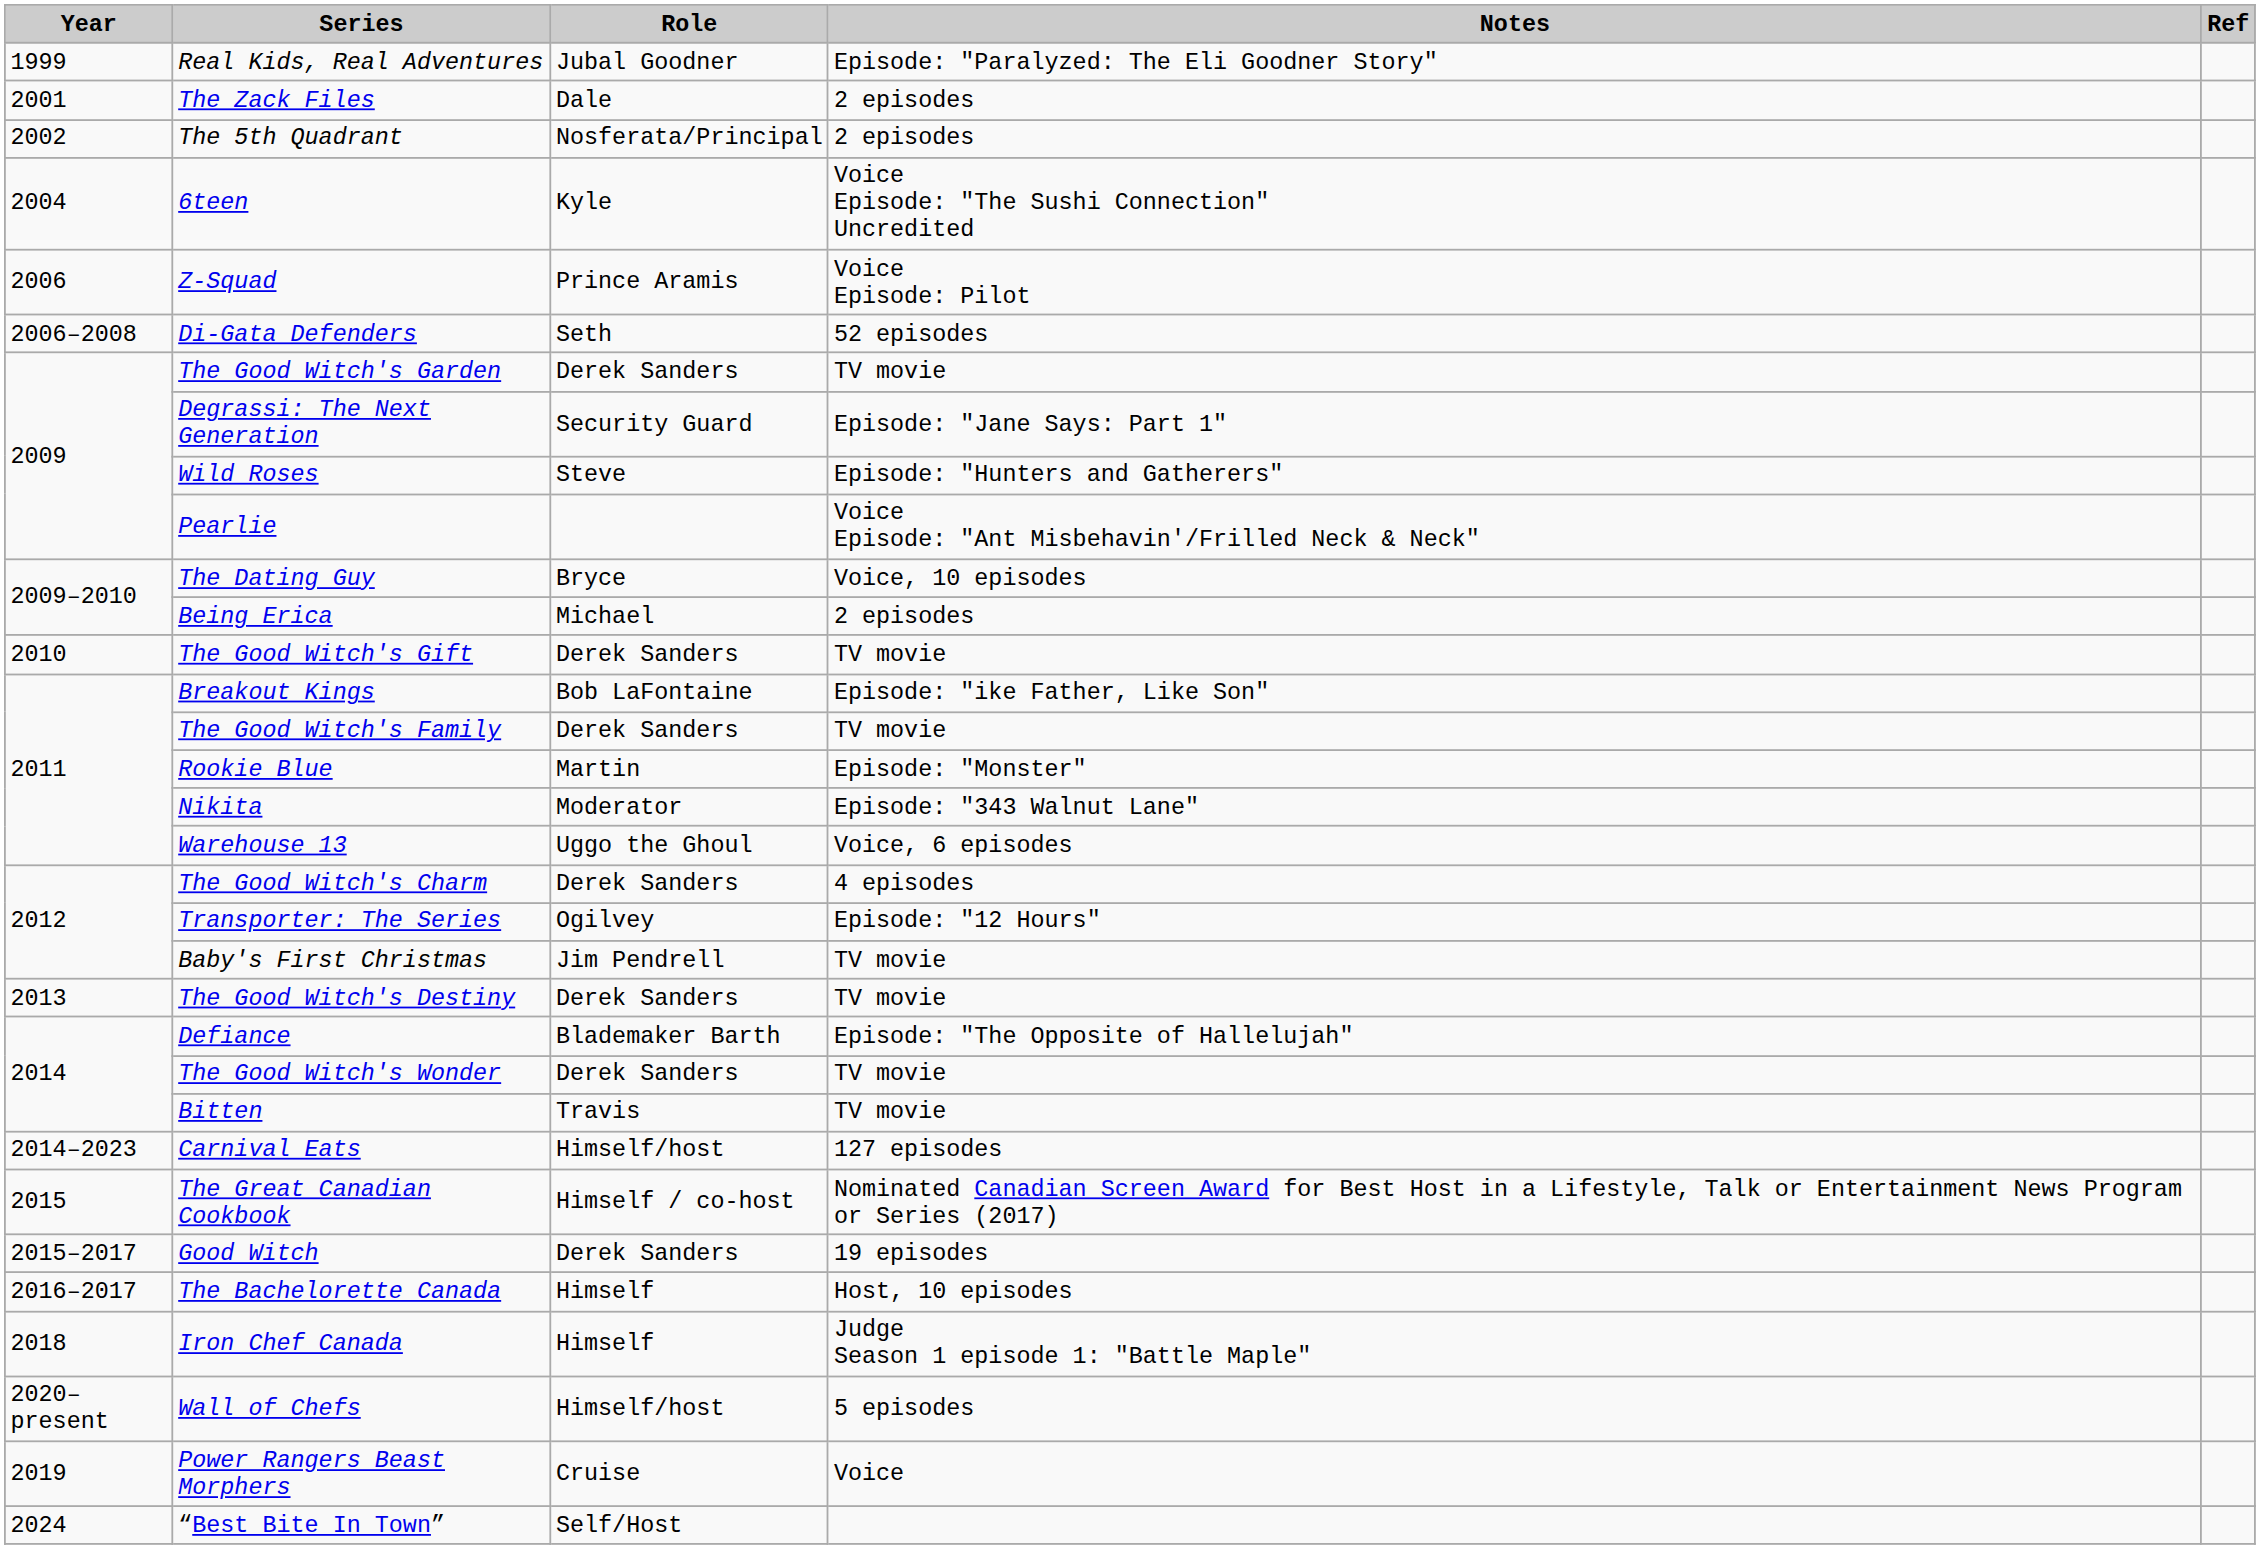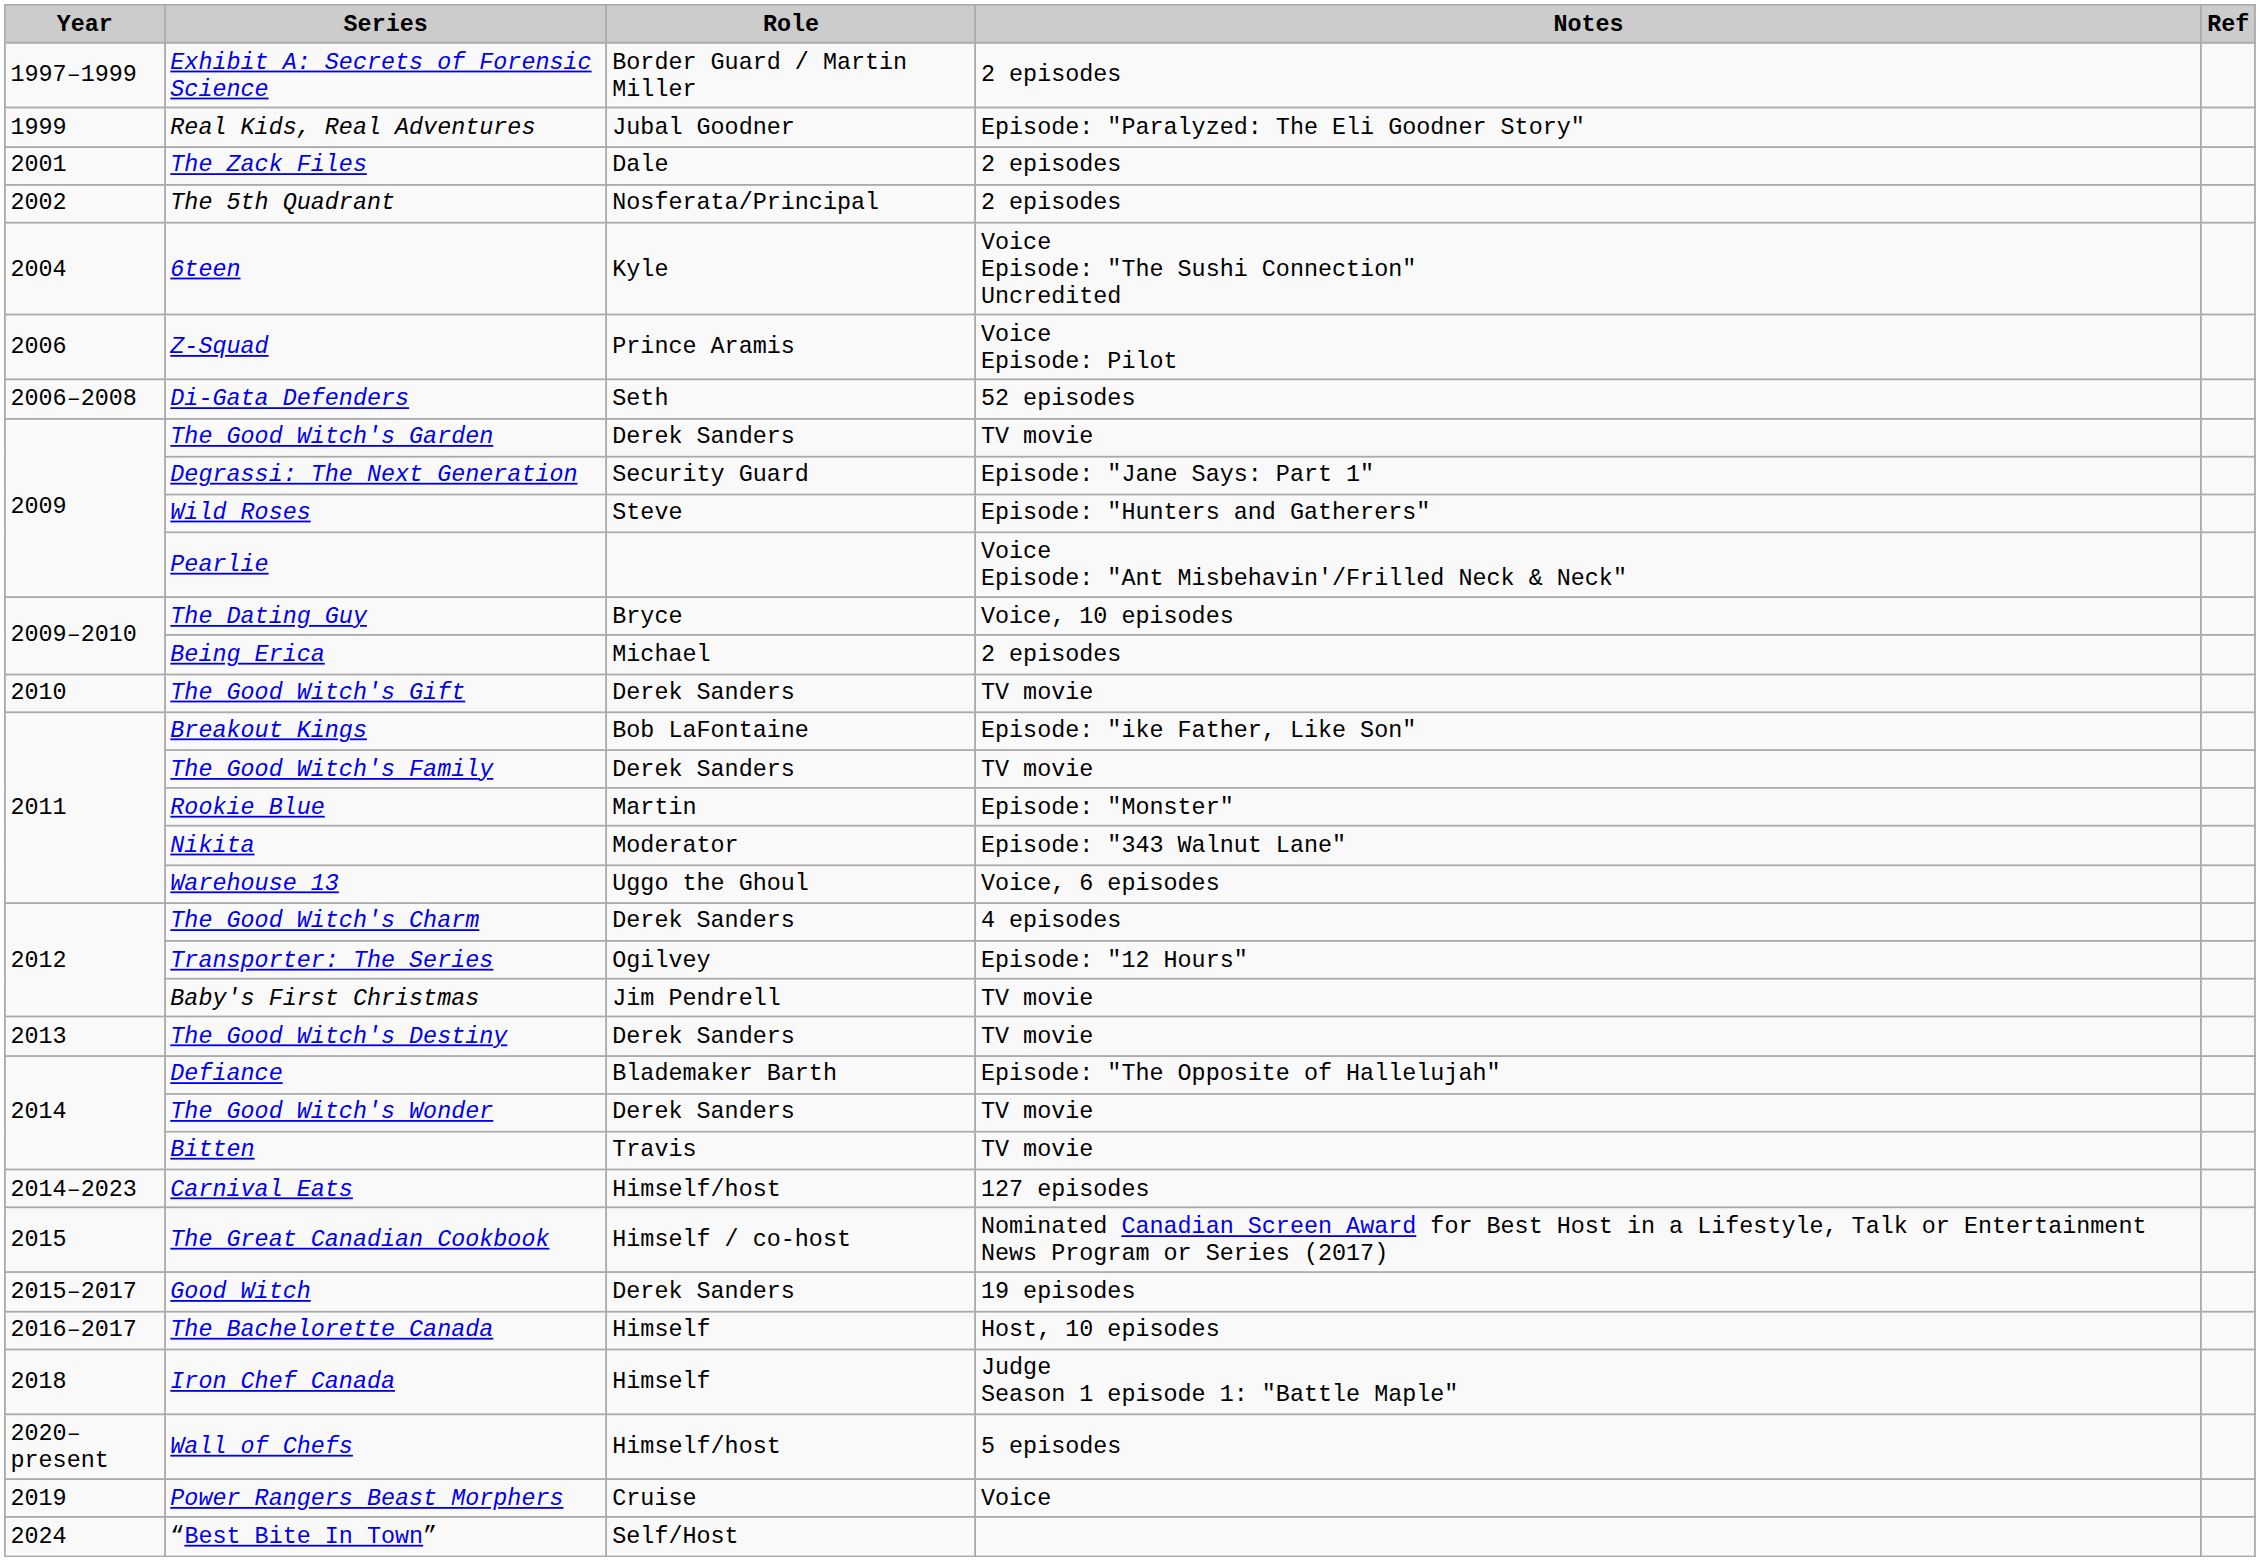 <table class="wikitable">
 <tr align="center">
 <th style="background: #CCCCCC;">Year</th>
 <th style="background: #CCCCCC;">Series</th>
 <th style="background: #CCCCCC;">Role</th>
 <th style="background: #CCCCCC;">Notes</th>
 <th style="background: #CCCCCC;">Ref</th>
+</tr>
+<tr>
+<td>1997–1999</td>
+<td><em><a href='#'>Exhibit A: Secrets of Forensic Science</a></em></td>
+<td>Border Guard / Martin Miller</td>
+<td>2 episodes</td>
+<td></td>
 </tr>
 <tr>
 <td>1999</td>
 <td><em>Real Kids, Real Adventures</em></td>
 <td>Jubal Goodner</td>
 <td>Episode: "Paralyzed: The Eli Goodner Story"</td>
 <td></td>
 </tr>
 <tr>
 <td>2001</td>
 <td><em><a href='#'>The Zack Files</a></em></td>
 <td>Dale</td>
 <td>2 episodes</td>
 <td></td>
 </tr>
 <tr>
 <td>2002</td>
 <td><em>The 5th Quadrant</em></td>
 <td>Nosferata/Principal</td>
 <td>2 episodes</td>
 <td></td>
 </tr>
 <tr>
 <td>2004</td>
 <td><em><a href='#'>6teen</a></em></td>
 <td>Kyle</td>
 <td>Voice<br> Episode: "The Sushi Connection"<br> Uncredited</td>
 <td></td>
 </tr>
 <tr>
 <td>2006</td>
 <td><em><a href='#'>Z-Squad</a></em></td>
 <td>Prince Aramis</td>
 <td>Voice<br> Episode: Pilot</td>
 <td></td>
 </tr>
 <tr>
 <td>2006–2008</td>
 <td><em><a href='#'>Di-Gata Defenders</a></em></td>
 <td>Seth</td>
 <td>52 episodes</td>
 <td></td>
 </tr>
 <tr>
 <td rowspan=4>2009</td>
 <td><em><a href='#'>The Good Witch's Garden</a></em></td>
 <td>Derek Sanders</td>
 <td>TV movie</td>
 <td></td>
 </tr>
 <tr>
 <td><em><a href='#'>Degrassi: The Next Generation</a></em></td>
 <td>Security Guard</td>
 <td>Episode: "Jane Says: Part 1"</td>
 <td></td>
 </tr>
 <tr>
 <td><em><a href='#'>Wild Roses</a></em></td>
 <td>Steve</td>
 <td>Episode: "Hunters and Gatherers"</td>
 <td></td>
 </tr>
 <tr>
 <td><em><a href='#'>Pearlie</a></em></td>
 <td></td>
 <td>Voice<br> Episode: "Ant Misbehavin'/Frilled Neck & Neck"</td>
 <td></td>
 </tr>
 <tr>
 <td rowspan=2>2009–2010</td>
 <td><em><a href='#'>The Dating Guy</a></em></td>
 <td>Bryce</td>
 <td>Voice, 10 episodes</td>
 <td></td>
 </tr>
 <tr>
 <td><em><a href='#'>Being Erica</a></em></td>
 <td>Michael</td>
 <td>2 episodes</td>
 <td></td>
 </tr>
 <tr>
 <td>2010</td>
 <td><em><a href='#'>The Good Witch's Gift</a></em></td>
 <td>Derek Sanders</td>
 <td>TV movie</td>
 <td></td>
 </tr>
 <tr>
 <td rowspan=5>2011</td>
 <td><em><a href='#'>Breakout Kings</a></em></td>
 <td>Bob LaFontaine</td>
 <td>Episode: "ike Father, Like Son"</td>
 <td></td>
 </tr>
 <tr>
 <td><em><a href='#'>The Good Witch's Family</a></em></td>
 <td>Derek Sanders</td>
 <td>TV movie</td>
 <td></td>
 </tr>
 <tr>
 <td><em><a href='#'>Rookie Blue</a></em></td>
 <td>Martin</td>
 <td>Episode: "Monster"</td>
 <td></td>
 </tr>
 <tr>
 <td><em><a href='#'>Nikita</a></em></td>
 <td>Moderator</td>
 <td>Episode: "343 Walnut Lane"</td>
 <td></td>
 </tr>
 <tr>
 <td><em><a href='#'>Warehouse 13</a></em></td>
 <td>Uggo the Ghoul</td>
 <td>Voice, 6 episodes</td>
 <td></td>
 </tr>
 <tr>
 <td rowspan=3>2012</td>
 <td><em><a href='#'>The Good Witch's Charm</a></em></td>
 <td>Derek Sanders</td>
 <td>4 episodes</td>
 <td></td>
 </tr>
 <tr>
 <td><em><a href='#'>Transporter: The Series</a></em></td>
 <td>Ogilvey</td>
 <td>Episode: "12 Hours"</td>
 <td></td>
 </tr>
 <tr>
 <td><em>Baby's First Christmas</em></td>
 <td>Jim Pendrell</td>
 <td>TV movie</td>
 <td></td>
 </tr>
 <tr>
 <td>2013</td>
 <td><em><a href='#'>The Good Witch's Destiny</a></em></td>
 <td>Derek Sanders</td>
 <td>TV movie</td>
 <td></td>
 </tr>
 <tr>
 <td rowspan=3>2014</td>
 <td><em><a href='#'>Defiance</a></em></td>
 <td>Blademaker Barth</td>
 <td>Episode: "The Opposite of Hallelujah"</td>
 <td></td>
 </tr>
 <tr>
 <td><em><a href='#'>The Good Witch's Wonder</a></em></td>
 <td>Derek Sanders</td>
 <td>TV movie</td>
 <td></td>
 </tr>
 <tr>
 <td><em><a href='#'>Bitten</a></em></td>
 <td>Travis</td>
 <td>TV movie</td>
 <td></td>
 </tr>
 <tr>
 <td>2014–2023</td>
 <td><em><a href='#'>Carnival Eats</a></em></td>
 <td>Himself/host</td>
 <td>127 episodes</td>
 <td></td>
 </tr>
 <tr>
 <td>2015</td>
 <td><em><a href='#'>The Great Canadian Cookbook</a></em></td>
 <td>Himself / co-host</td>
 <td>Nominated  <a href='#'>Canadian Screen Award</a> for Best Host in a Lifestyle, Talk or Entertainment News Program or Series (2017)</td>
 <td></td>
 </tr>
 <tr>
 <td>2015–2017</td>
 <td><em><a href='#'>Good Witch</a></em></td>
 <td>Derek Sanders</td>
 <td>19 episodes</td>
 <td></td>
 </tr>
 <tr>
 <td>2016–2017</td>
 <td><em><a href='#'>The Bachelorette Canada</a></em></td>
 <td>Himself</td>
 <td>Host, 10 episodes</td>
 <td></td>
 </tr>
 <tr>
 <td>2018</td>
 <td><em><a href='#'>Iron Chef Canada</a></em></td>
 <td>Himself</td>
 <td>Judge<br> Season 1 episode 1: "Battle Maple"<br></td>
 <td></td>
 </tr>
 <tr>
 <td>2020–present</td>
 <td><em><a href='#'>Wall of Chefs</a></em></td>
 <td>Himself/host</td>
 <td>5 episodes</td>
 <td></td>
 </tr>
 <tr>
 <td>2019</td>
 <td><em><a href='#'>Power Rangers Beast Morphers</a></em></td>
 <td>Cruise</td>
 <td>Voice</td>
 <td></td>
 </tr>
 <tr>
 <td>2024</td>
 <td>“<a href='#'>Best Bite In Town</a>”</td>
 <td>Self/Host</td>
 <td></td>
 <td></td>
 </tr>
 </table>
